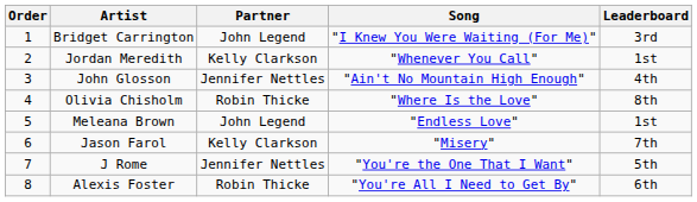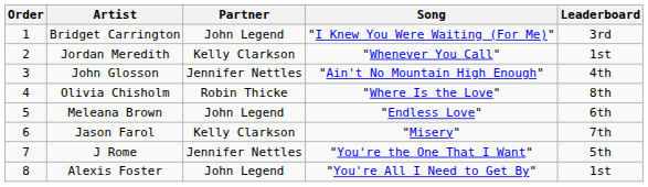 <table class="wikitable sortable" style="text-align:center">
 <tr>
 <th>Order</th>
 <th>Artist</th>
 <th>Partner</th>
 <th>Song</th>
 <th>Leaderboard</th>
 </tr>
 <tr>
 <td>1</td>
 <td>Bridget Carrington</td>
 <td>John Legend</td>
 <td>"<a href='#'>I Knew You Were Waiting (For Me)</a>"</td>
 <td>3rd</td>
 </tr>
 <tr>
 <td>2</td>
 <td>Jordan Meredith</td>
 <td>Kelly Clarkson</td>
 <td>"<a href='#'>Whenever You Call</a>"</td>
 <td>1st</td>
 </tr>
 <tr>
 <td>3</td>
 <td>John Glosson</td>
 <td>Jennifer Nettles</td>
 <td>"<a href='#'>Ain't No Mountain High Enough</a>"</td>
 <td>4th</td>
 </tr>
 <tr>
 <td>4</td>
 <td>Olivia Chisholm</td>
 <td>Robin Thicke</td>
 <td>"<a href='#'>Where Is the Love</a>"</td>
 <td>8th</td>
 </tr>
 <tr>
 <td>5</td>
 <td>Meleana Brown</td>
 <td>John Legend</td>
 <td>"<a href='#'>Endless Love</a>"</td>
-<td>1st</td>
+<td>6th</td>
 </tr>
 <tr>
 <td>6</td>
 <td>Jason Farol</td>
 <td>Kelly Clarkson</td>
 <td>"<a href='#'>Misery</a>"</td>
 <td>7th</td>
 </tr>
 <tr>
 <td>7</td>
 <td>J Rome</td>
 <td>Jennifer Nettles</td>
 <td>"<a href='#'>You're the One That I Want</a>"</td>
 <td>5th</td>
 </tr>
 <tr>
 <td>8</td>
 <td>Alexis Foster</td>
-<td>Robin Thicke</td>
+<td>John Legend</td>
 <td>"<a href='#'>You're All I Need to Get By</a>"</td>
-<td>6th</td>
+<td>1st</td>
 </tr>
 </table>
